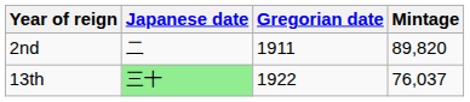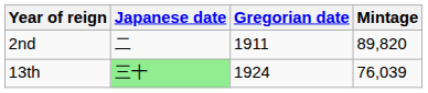 <table class="wikitable sortable">
 <tr>
 <th>Year of reign</th>
 <th class="unsortable"><a href='#'>Japanese date</a></th>
 <th><a href='#'>Gregorian date</a></th>
 <th>Mintage</th>
 </tr>
 <tr>
 <td>2nd</td>
 <td>二</td>
 <td>1911</td>
 <td>89,820</td>
 </tr>
 <tr>
 <td>13th</td>
 <td style="background: lightgreen;">三十</td>
-<td>1922</td>
-<td>76,037</td>
+<td>1924</td>
+<td>76,039</td>
 </tr>
 </table>
